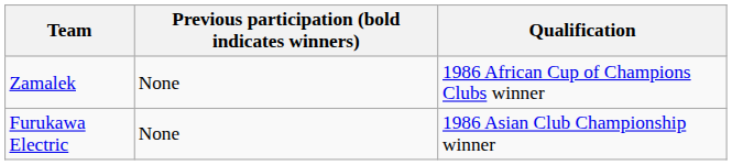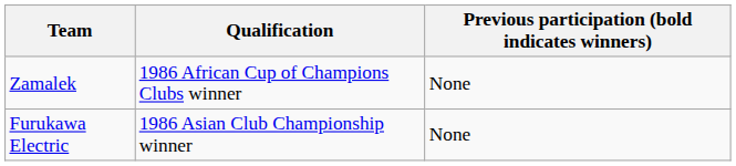 <table class="wikitable">
 <tr>
 <th>Team</th>
+<th>Qualification</th>
 <th>Previous participation (bold indicates winners)</th>
-<th>Qualification</th>
 </tr>
 <tr>
 <td> <a href='#'>Zamalek</a></td>
+<td><a href='#'>1986 African Cup of Champions Clubs</a> winner</td>
 <td>None</td>
-<td><a href='#'>1986 African Cup of Champions Clubs</a> winner</td>
 </tr>
 <tr>
 <td> <a href='#'>Furukawa Electric</a></td>
+<td><a href='#'>1986 Asian Club Championship</a> winner</td>
 <td>None</td>
-<td><a href='#'>1986 Asian Club Championship</a> winner</td>
 </tr>
 </table>
